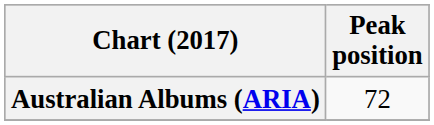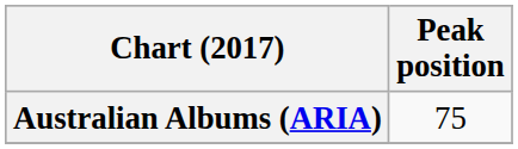 <table class="wikitable sortable plainrowheaders" style="text-align:center">
 <tr>
 <th scope="col">Chart (2017)</th>
 <th scope="col">Peak<br> position</th>
 </tr>
 <tr>
 <th scope="row">Australian Albums (<a href='#'>ARIA</a>)</th>
-<td>72</td>
+<td>75</td>
 </tr>
 <tr>
 </tr>
 <tr>
 </tr>
 <tr>
 </tr>
 <tr>
 </tr>
 <tr>
 </tr>
 <tr>
 </tr>
 <tr>
 </tr>
 <tr>
 </tr>
 </table>
